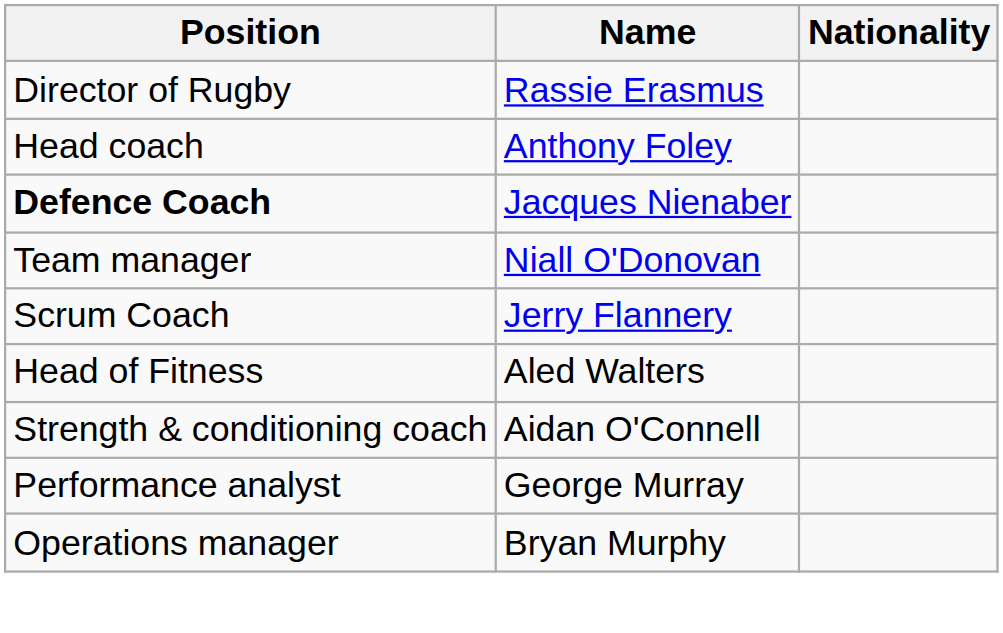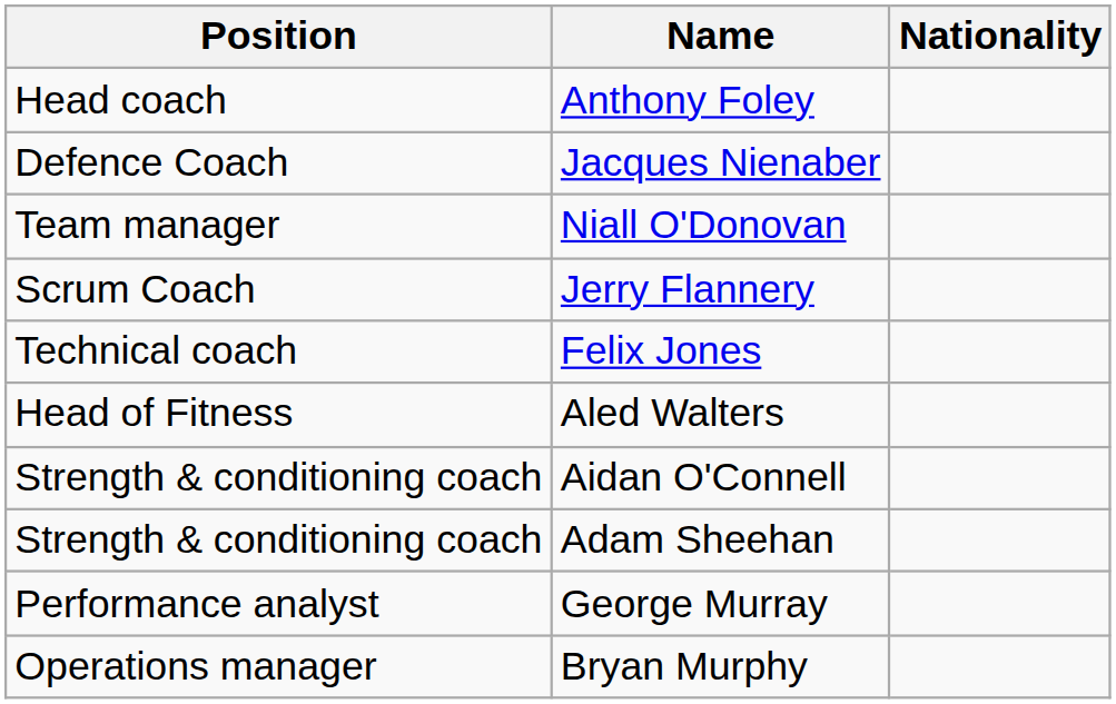 <table class="wikitable">
 <tr>
 <th>Position</th>
 <th>Name</th>
 <th>Nationality</th>
 </tr>
 <tr>
-<td>Director of Rugby</td>
-<td><a href='#'>Rassie Erasmus</a></td>
-<td></td>
-</tr>
-<tr>
 <td>Head coach</td>
 <td><a href='#'>Anthony Foley</a></td>
 <td></td>
 </tr>
 <tr>
-<td><strong>Defence Coach</strong></td>
+<td>Defence Coach</td>
 <td><a href='#'>Jacques Nienaber</a></td>
 <td></td>
 </tr>
 <tr>
 <td>Team manager</td>
 <td><a href='#'>Niall O'Donovan</a></td>
 <td></td>
 </tr>
 <tr>
 <td>Scrum Coach</td>
 <td><a href='#'>Jerry Flannery</a></td>
 <td></td>
 </tr>
 <tr>
+<td>Technical coach</td>
+<td><a href='#'>Felix Jones</a></td>
+<td></td>
+</tr>
+<tr>
 <td>Head of Fitness</td>
 <td>Aled Walters</td>
 <td></td>
 </tr>
 <tr>
 <td>Strength & conditioning coach</td>
 <td>Aidan O'Connell</td>
+<td></td>
+</tr>
+<tr>
+<td>Strength & conditioning coach</td>
+<td>Adam Sheehan</td>
 <td></td>
 </tr>
 <tr>
 <td>Performance analyst</td>
 <td>George Murray</td>
 <td></td>
 </tr>
 <tr>
 <td>Operations manager</td>
 <td>Bryan Murphy</td>
 <td></td>
 </tr>
 </table>
